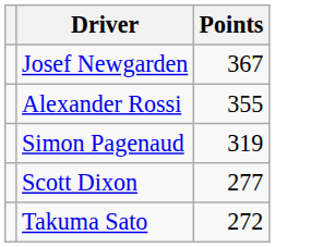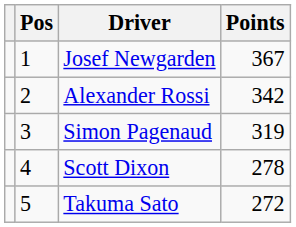 <table class="wikitable" style="font-size: 95%;">
 <tr>
 <th></th>
+<th>Pos</th>
 <th>Driver</th>
 <th>Points</th>
 </tr>
 <tr>
 <td align="left"></td>
+<td>1</td>
 <td> <a href='#'>Josef Newgarden</a></td>
 <td align="right">367</td>
 </tr>
 <tr>
 <td align="left"></td>
+<td>2</td>
 <td> <a href='#'>Alexander Rossi</a></td>
-<td align="right">355</td>
+<td align="right">342</td>
 </tr>
 <tr>
 <td align="left"></td>
+<td>3</td>
 <td> <a href='#'>Simon Pagenaud</a></td>
 <td align="right">319</td>
 </tr>
 <tr>
 <td align="left"></td>
+<td>4</td>
 <td> <a href='#'>Scott Dixon</a></td>
-<td align="right">277</td>
+<td align="right">278</td>
 </tr>
 <tr>
 <td align="left"></td>
+<td>5</td>
 <td> <a href='#'>Takuma Sato</a></td>
 <td align="right">272</td>
 </tr>
 </table>
